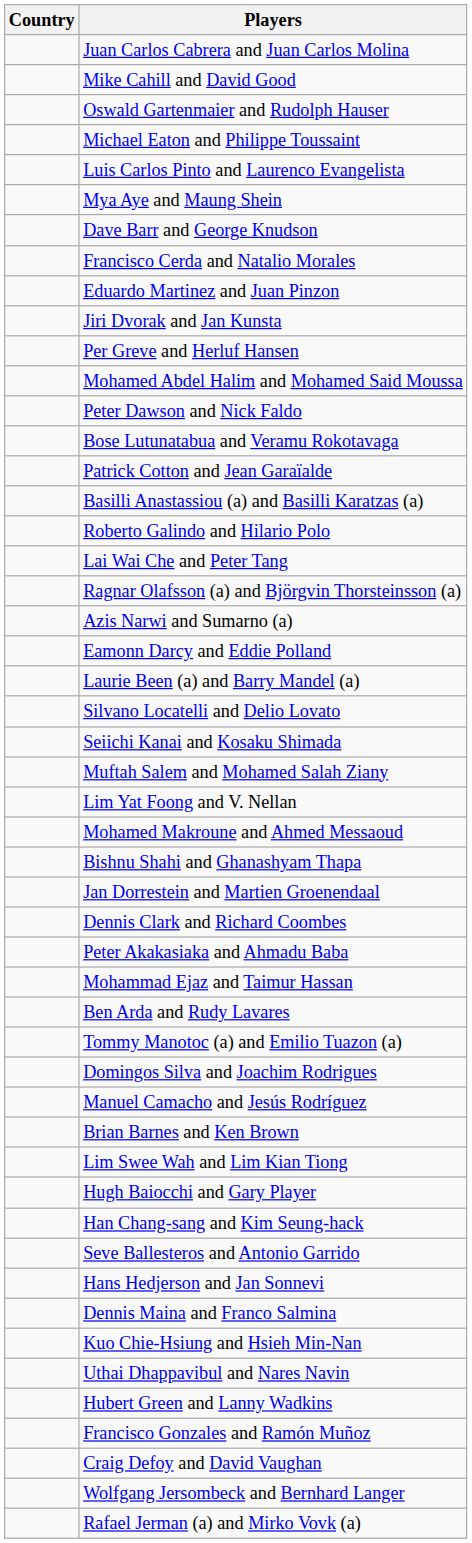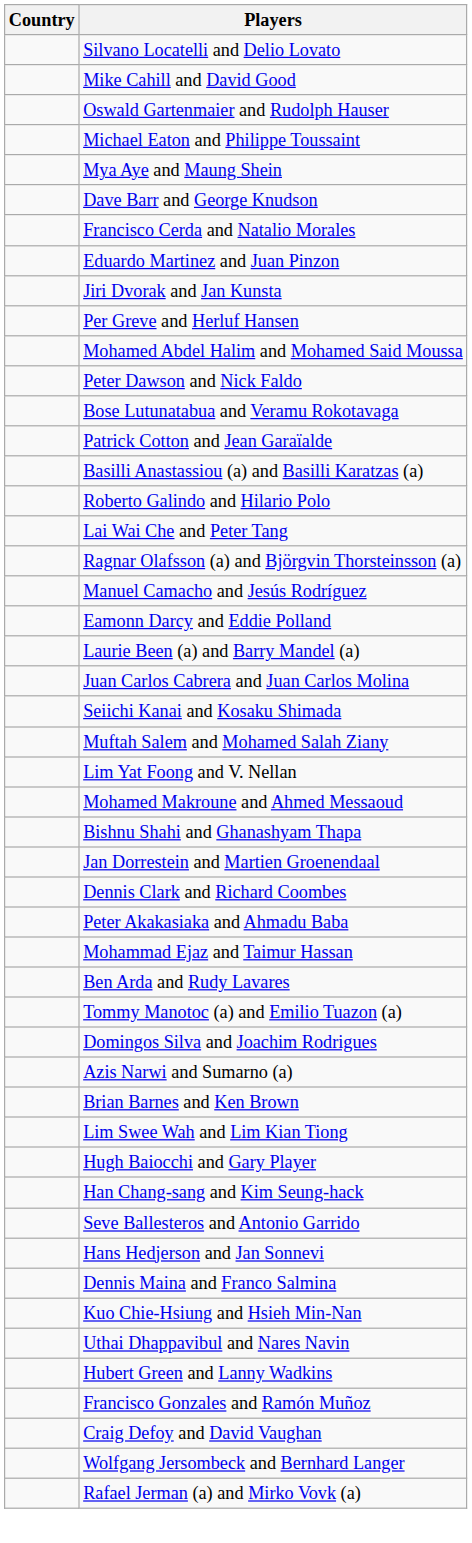 <table class="wikitable" style="font-size:95%;">
 <tr>
 <th>Country</th>
 <th>Players</th>
 </tr>
 <tr>
 <td></td>
-<td><a href='#'>Juan Carlos Cabrera</a> and <a href='#'>Juan Carlos Molina</a></td>
+<td><a href='#'>Silvano Locatelli</a> and <a href='#'>Delio Lovato</a></td>
 </tr>
 <tr>
 <td></td>
 <td><a href='#'>Mike Cahill</a> and <a href='#'>David Good</a></td>
 </tr>
 <tr>
 <td></td>
 <td><a href='#'>Oswald Gartenmaier</a> and <a href='#'>Rudolph Hauser</a></td>
 </tr>
 <tr>
 <td></td>
 <td><a href='#'>Michael Eaton</a> and <a href='#'>Philippe Toussaint</a></td>
-</tr>
-<tr>
-<td></td>
-<td><a href='#'>Luis Carlos Pinto</a> and <a href='#'>Laurenco Evangelista</a></td>
 </tr>
 <tr>
 <td></td>
 <td><a href='#'>Mya Aye</a> and <a href='#'>Maung Shein</a></td>
 </tr>
 <tr>
 <td></td>
 <td><a href='#'>Dave Barr</a> and <a href='#'>George Knudson</a></td>
 </tr>
 <tr>
 <td></td>
 <td><a href='#'>Francisco Cerda</a> and <a href='#'>Natalio Morales</a></td>
 </tr>
 <tr>
 <td></td>
 <td><a href='#'>Eduardo Martinez</a> and <a href='#'>Juan Pinzon</a></td>
 </tr>
 <tr>
 <td></td>
 <td><a href='#'>Jiri Dvorak</a> and <a href='#'>Jan Kunsta</a></td>
 </tr>
 <tr>
 <td></td>
 <td><a href='#'>Per Greve</a> and <a href='#'>Herluf Hansen</a></td>
 </tr>
 <tr>
 <td></td>
 <td><a href='#'>Mohamed Abdel Halim</a> and <a href='#'>Mohamed Said Moussa</a></td>
 </tr>
 <tr>
 <td></td>
 <td><a href='#'>Peter Dawson</a> and <a href='#'>Nick Faldo</a></td>
 </tr>
 <tr>
 <td></td>
 <td><a href='#'>Bose Lutunatabua</a> and <a href='#'>Veramu Rokotavaga</a></td>
 </tr>
 <tr>
 <td></td>
 <td><a href='#'>Patrick Cotton</a> and <a href='#'>Jean Garaïalde</a></td>
 </tr>
 <tr>
 <td></td>
 <td><a href='#'>Basilli Anastassiou</a> (a) and <a href='#'>Basilli Karatzas</a> (a)</td>
 </tr>
 <tr>
 <td></td>
 <td><a href='#'>Roberto Galindo</a> and <a href='#'>Hilario Polo</a></td>
 </tr>
 <tr>
 <td></td>
 <td><a href='#'>Lai Wai Che</a> and <a href='#'>Peter Tang</a></td>
 </tr>
 <tr>
 <td></td>
 <td><a href='#'>Ragnar Olafsson</a> (a) and <a href='#'>Björgvin Thorsteinsson</a> (a)</td>
 </tr>
 <tr>
 <td></td>
-<td><a href='#'>Azis Narwi</a> and Sumarno (a)</td>
+<td><a href='#'>Manuel Camacho</a> and <a href='#'>Jesús Rodríguez</a></td>
 </tr>
 <tr>
 <td></td>
 <td><a href='#'>Eamonn Darcy</a> and <a href='#'>Eddie Polland</a></td>
 </tr>
 <tr>
 <td></td>
 <td><a href='#'>Laurie Been</a> (a) and <a href='#'>Barry Mandel</a> (a)</td>
 </tr>
 <tr>
 <td></td>
-<td><a href='#'>Silvano Locatelli</a> and <a href='#'>Delio Lovato</a></td>
+<td><a href='#'>Juan Carlos Cabrera</a> and <a href='#'>Juan Carlos Molina</a></td>
 </tr>
 <tr>
 <td></td>
 <td><a href='#'>Seiichi Kanai</a> and <a href='#'>Kosaku Shimada</a></td>
 </tr>
 <tr>
 <td></td>
 <td><a href='#'>Muftah Salem</a> and <a href='#'>Mohamed Salah Ziany</a></td>
 </tr>
 <tr>
 <td></td>
 <td><a href='#'>Lim Yat Foong</a> and V. Nellan</td>
 </tr>
 <tr>
 <td></td>
 <td><a href='#'>Mohamed Makroune</a> and <a href='#'>Ahmed Messaoud</a></td>
 </tr>
 <tr>
 <td></td>
 <td><a href='#'>Bishnu Shahi</a> and <a href='#'>Ghanashyam Thapa</a></td>
 </tr>
 <tr>
 <td></td>
 <td><a href='#'>Jan Dorrestein</a> and <a href='#'>Martien Groenendaal</a></td>
 </tr>
 <tr>
 <td></td>
 <td><a href='#'>Dennis Clark</a> and <a href='#'>Richard Coombes</a></td>
 </tr>
 <tr>
 <td></td>
 <td><a href='#'>Peter Akakasiaka</a> and <a href='#'>Ahmadu Baba</a></td>
 </tr>
 <tr>
 <td></td>
 <td><a href='#'>Mohammad Ejaz</a> and <a href='#'>Taimur Hassan</a></td>
 </tr>
 <tr>
 <td></td>
 <td><a href='#'>Ben Arda</a> and <a href='#'>Rudy Lavares</a></td>
 </tr>
 <tr>
 <td></td>
 <td><a href='#'>Tommy Manotoc</a> (a) and <a href='#'>Emilio Tuazon</a> (a)</td>
 </tr>
 <tr>
 <td></td>
 <td><a href='#'>Domingos Silva</a> and <a href='#'>Joachim Rodrigues</a></td>
 </tr>
 <tr>
 <td></td>
-<td><a href='#'>Manuel Camacho</a> and <a href='#'>Jesús Rodríguez</a></td>
+<td><a href='#'>Azis Narwi</a> and Sumarno (a)</td>
 </tr>
 <tr>
 <td></td>
 <td><a href='#'>Brian Barnes</a> and <a href='#'>Ken Brown</a></td>
 </tr>
 <tr>
 <td></td>
 <td><a href='#'>Lim Swee Wah</a> and <a href='#'>Lim Kian Tiong</a></td>
 </tr>
 <tr>
 <td></td>
 <td><a href='#'>Hugh Baiocchi</a> and <a href='#'>Gary Player</a></td>
 </tr>
 <tr>
 <td></td>
 <td><a href='#'>Han Chang-sang</a> and <a href='#'>Kim Seung-hack</a></td>
 </tr>
 <tr>
 <td></td>
 <td><a href='#'>Seve Ballesteros</a> and <a href='#'>Antonio Garrido</a></td>
 </tr>
 <tr>
 <td></td>
 <td><a href='#'>Hans Hedjerson</a> and <a href='#'>Jan Sonnevi</a></td>
 </tr>
 <tr>
 <td></td>
 <td><a href='#'>Dennis Maina</a> and <a href='#'>Franco Salmina</a></td>
 </tr>
 <tr>
 <td></td>
 <td><a href='#'>Kuo Chie-Hsiung</a> and <a href='#'>Hsieh Min-Nan</a></td>
 </tr>
 <tr>
 <td></td>
 <td><a href='#'>Uthai Dhappavibul</a> and <a href='#'>Nares Navin</a></td>
 </tr>
 <tr>
 <td></td>
 <td><a href='#'>Hubert Green</a> and <a href='#'>Lanny Wadkins</a></td>
 </tr>
 <tr>
 <td></td>
 <td><a href='#'>Francisco Gonzales</a> and <a href='#'>Ramón Muñoz</a></td>
 </tr>
 <tr>
 <td></td>
 <td><a href='#'>Craig Defoy</a> and <a href='#'>David Vaughan</a></td>
 </tr>
 <tr>
 <td></td>
 <td><a href='#'>Wolfgang Jersombeck</a> and <a href='#'>Bernhard Langer</a></td>
 </tr>
 <tr>
 <td></td>
 <td><a href='#'>Rafael Jerman</a> (a) and <a href='#'>Mirko Vovk</a> (a)</td>
 </tr>
 </table>
